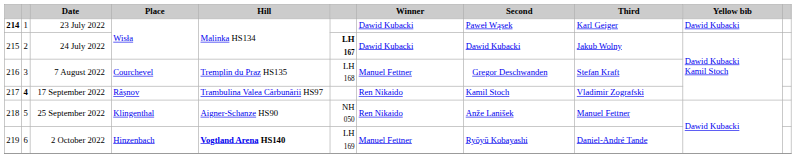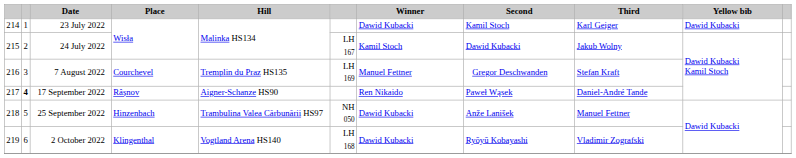 <table class="wikitable plainrowheaders" style="background:#fff; font-size:86%; line-height:16px; border:grey solid 1px; border-collapse:collapse;">
 <tr>
 <th scope="col" style="background:#ccc; width=30 px;"></th>
 <th scope="col" style="background:#ccc; width=45 px;"></th>
 <th scope="col" style="background:#ccc; width:140px;">Date</th>
 <th scope="col" style="background:#ccc; width:150px;">Place</th>
 <th scope="col" style="background:#ccc; width:240px;">Hill</th>
 <th scope="col" style="background:#ccc; width:40px;"></th>
 <th scope="col" style="background:#ccc; width:195px;">Winner</th>
 <th scope="col" style="background:#ccc; width:195px;">Second</th>
 <th scope="col" style="background:#ccc; width:195px;">Third</th>
 <th scope="col" style="background:#ccc; width:180px;">Yellow bib</th>
 <th scope="col" style="background:#ccc; width:10px;"></th>
 </tr>
 <tr>
-<td align="center"><strong>214</strong></td>
+<td align="center">214</td>
 <td align="center">1</td>
 <td align="right">23 July 2022  </td>
 <td rowspan=2> <a href='#'>Wisła</a></td>
 <td rowspan=2><a href='#'>Malinka</a> HS134</td>
 <td align="right"></td>
 <td> <a href='#'>Dawid Kubacki</a></td>
-<td> <a href='#'>Paweł Wąsek</a></td>
+<td> <a href='#'>Kamil Stoch</a></td>
 <td> <a href='#'>Karl Geiger</a></td>
 <td> <a href='#'>Dawid Kubacki</a></td>
 <td></td>
 </tr>
 <tr>
 <td align="center">215</td>
 <td align="center">2</td>
 <td align="right">24 July 2022  </td>
-<td align="right"><strong>LH <sub>167</sub></strong></td>
-<td> <a href='#'>Dawid Kubacki</a></td>
+<td align="right">LH <sub>167</sub></td>
+<td> <a href='#'>Kamil Stoch</a></td>
 <td> <a href='#'>Dawid Kubacki</a></td>
 <td> <a href='#'>Jakub Wolny</a></td>
 <td rowspan=3> <a href='#'>Dawid Kubacki</a><br> <a href='#'>Kamil Stoch</a></td>
 <td></td>
 </tr>
 <tr>
 <td align="center">216</td>
 <td align="center">3</td>
 <td align="right">7 August 2022  </td>
 <td> <a href='#'>Courchevel</a></td>
 <td><a href='#'>Tremplin du Praz</a> HS135</td>
-<td align="right">LH <sub>168</sub></td>
+<td align="right">LH <sub>169</sub></td>
 <td> <a href='#'>Manuel Fettner</a></td>
 <td>   <a href='#'>Gregor Deschwanden</a></td>
 <td> <a href='#'>Stefan Kraft</a></td>
 <td></td>
 </tr>
 <tr>
 <td align="center">217</td>
 <td align="center"><strong>4</strong></td>
 <td align="right">17 September 2022  </td>
 <td> <a href='#'>Râșnov</a></td>
-<td><a href='#'>Trambulina Valea Cărbunării</a> HS97</td>
+<td><a href='#'>Aigner-Schanze</a> HS90</td>
 <td align="right"></td>
 <td> <a href='#'>Ren Nikaido</a></td>
-<td> <a href='#'>Kamil Stoch</a></td>
-<td> <a href='#'>Vladimir Zografski</a></td>
+<td> <a href='#'>Paweł Wąsek</a></td>
+<td> <a href='#'>Daniel-André Tande</a></td>
 <td></td>
 </tr>
 <tr>
 <td align="center">218</td>
 <td align="center">5</td>
 <td align="right">25 September 2022  </td>
-<td> <a href='#'>Klingenthal</a></td>
-<td><a href='#'>Aigner-Schanze</a> HS90</td>
+<td> <a href='#'>Hinzenbach</a></td>
+<td><a href='#'>Trambulina Valea Cărbunării</a> HS97</td>
 <td align="right">NH <sub>050</sub></td>
-<td> <a href='#'>Ren Nikaido</a></td>
+<td> <a href='#'>Dawid Kubacki</a></td>
 <td> <a href='#'>Anže Lanišek</a></td>
 <td> <a href='#'>Manuel Fettner</a></td>
 <td rowspan=2> <a href='#'>Dawid Kubacki</a></td>
 <td></td>
 </tr>
 <tr>
 <td align="center">219</td>
 <td align="center">6</td>
 <td align="right">2 October 2022  </td>
-<td> <a href='#'>Hinzenbach</a></td>
-<td><strong><a href='#'>Vogtland Arena</a> HS140</strong></td>
-<td align="right">LH <sub>169</sub></td>
-<td> <a href='#'>Manuel Fettner</a></td>
+<td> <a href='#'>Klingenthal</a></td>
+<td><a href='#'>Vogtland Arena</a> HS140</td>
+<td align="right">LH <sub>168</sub></td>
+<td> <a href='#'>Dawid Kubacki</a></td>
 <td> <a href='#'>Ryōyū Kobayashi</a></td>
-<td> <a href='#'>Daniel-André Tande</a></td>
+<td> <a href='#'>Vladimir Zografski</a></td>
 <td></td>
 </tr>
 <tr>
 </tr>
 </table>
